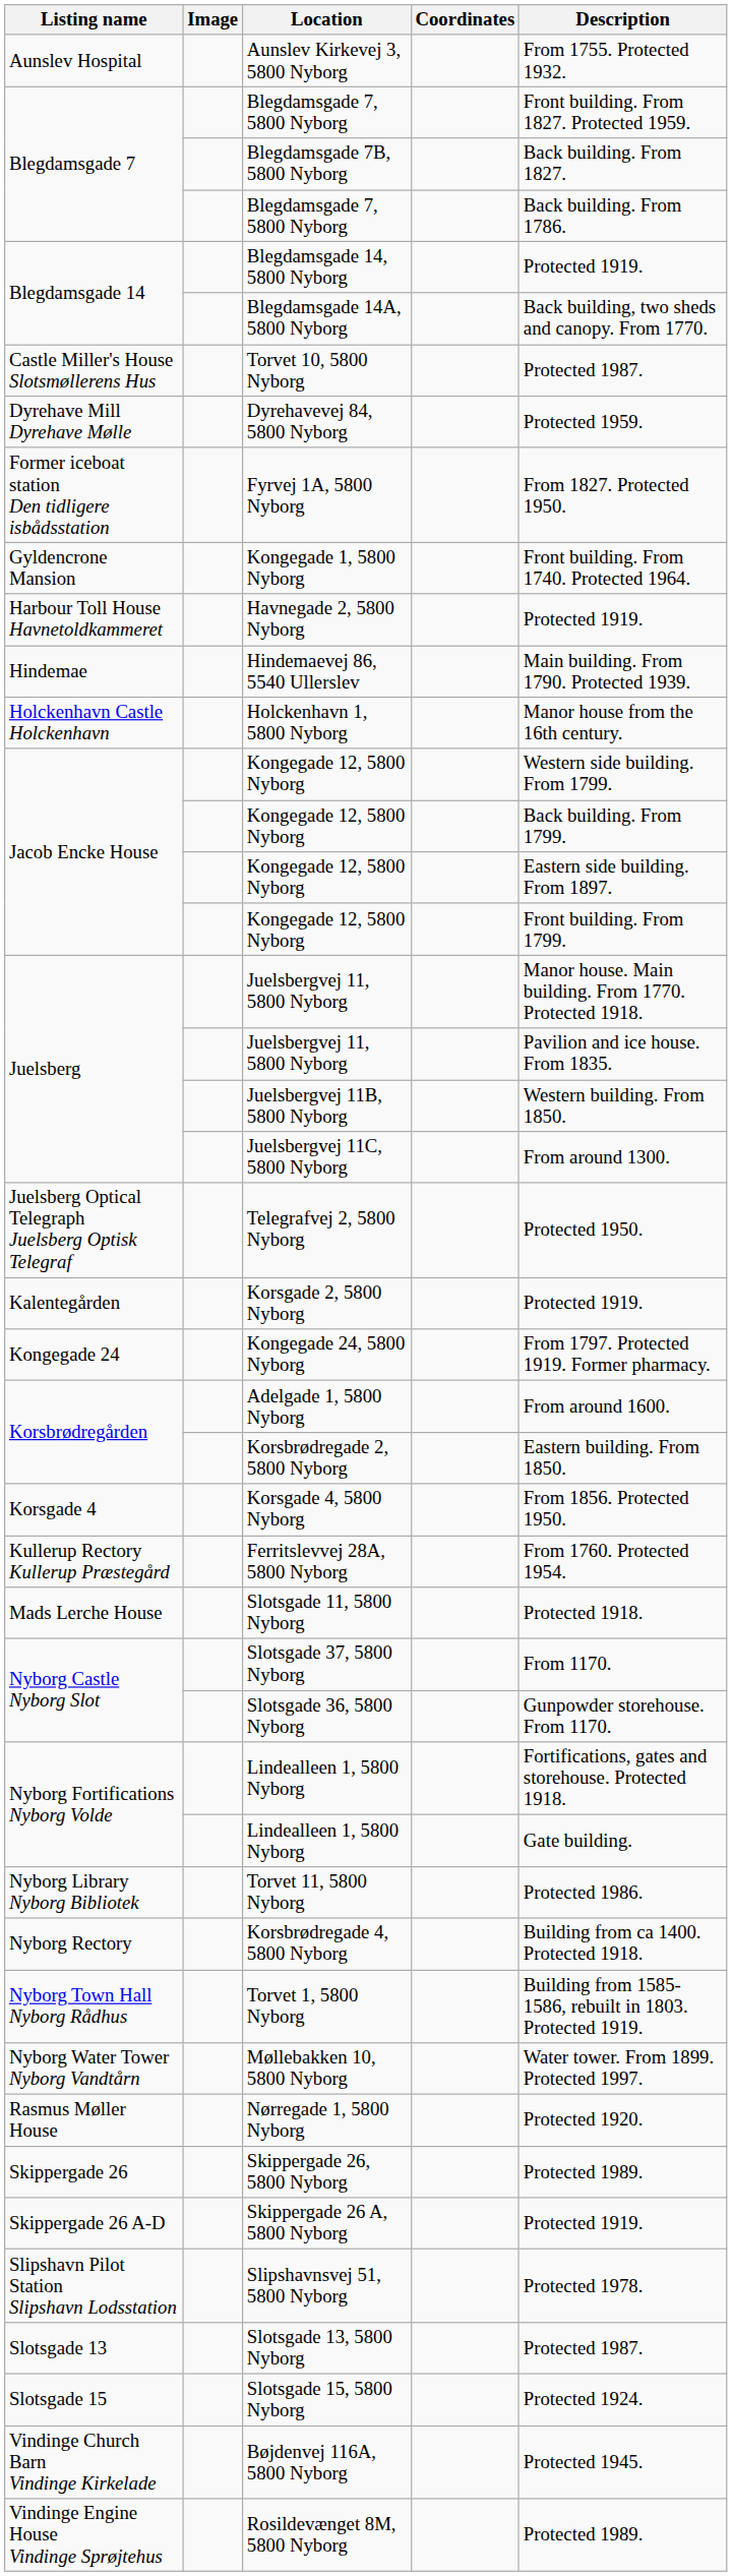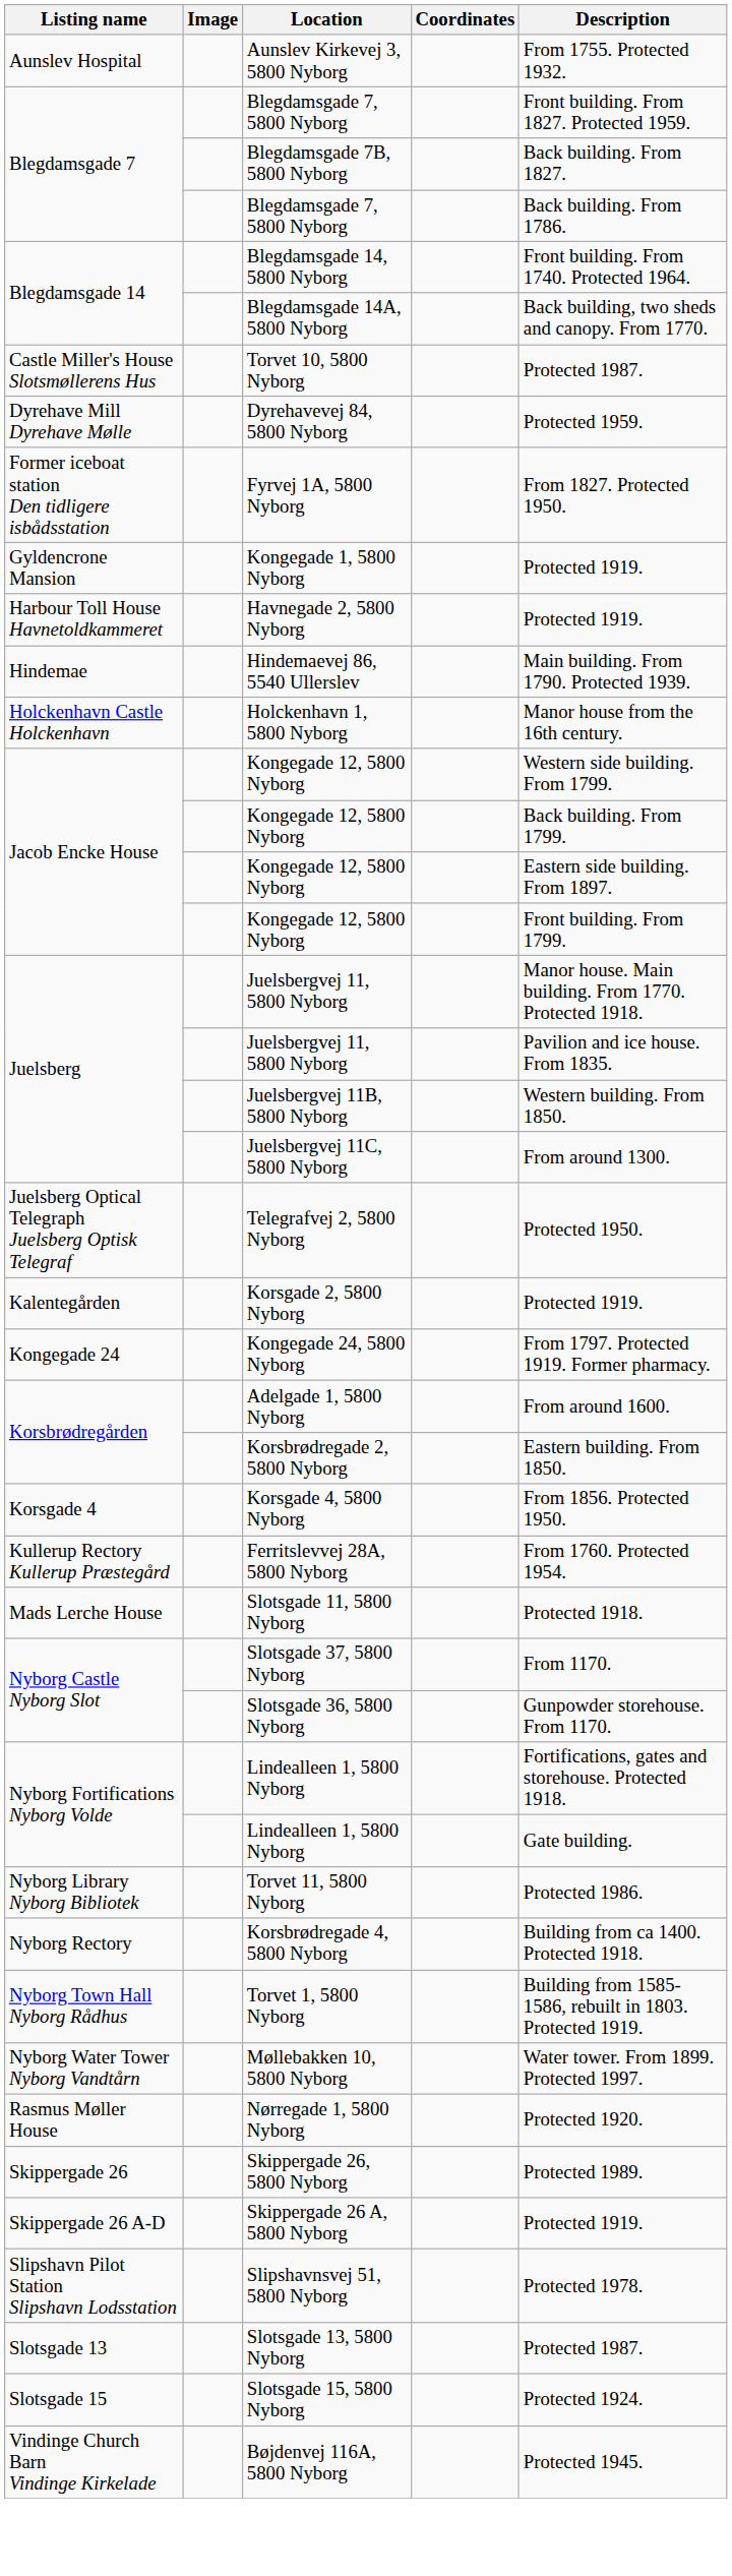 <table class="wikitable sortable">
 <tr>
 <th>Listing name</th>
 <th>Image</th>
 <th>Location</th>
 <th>Coordinates</th>
 <th>Description</th>
 </tr>
 <tr>
 <td>Aunslev Hospital</td>
 <td></td>
 <td>Aunslev Kirkevej 3, 5800 Nyborg</td>
 <td></td>
 <td>From 1755. Protected 1932.</td>
 </tr>
 <tr>
 <td rowspan="3">Blegdamsgade 7</td>
 <td></td>
 <td>Blegdamsgade 7, 5800 Nyborg</td>
 <td></td>
 <td>Front building. From 1827. Protected 1959.</td>
 </tr>
 <tr>
 <td></td>
 <td>Blegdamsgade 7B, 5800 Nyborg</td>
 <td></td>
 <td>Back building. From 1827.</td>
 </tr>
 <tr>
 <td></td>
 <td>Blegdamsgade 7, 5800 Nyborg</td>
 <td></td>
 <td>Back building. From 1786.</td>
 </tr>
 <tr>
 <td rowspan="2">Blegdamsgade 14</td>
 <td></td>
 <td>Blegdamsgade 14, 5800 Nyborg</td>
 <td></td>
-<td>Protected 1919.</td>
+<td>Front building. From 1740. Protected 1964.</td>
 </tr>
 <tr>
 <td></td>
 <td>Blegdamsgade 14A, 5800 Nyborg</td>
 <td></td>
 <td>Back building, two sheds and canopy. From 1770.</td>
 </tr>
 <tr>
 <td>Castle Miller's House<br><em>Slotsmøllerens Hus</em></td>
 <td></td>
 <td>Torvet 10, 5800 Nyborg</td>
 <td></td>
 <td>Protected 1987.</td>
 </tr>
 <tr>
 <td>Dyrehave Mill<br><em>Dyrehave Mølle</em></td>
 <td></td>
 <td>Dyrehavevej 84, 5800 Nyborg</td>
 <td></td>
 <td>Protected 1959.</td>
 </tr>
 <tr>
 <td>Former iceboat station<br><em>Den tidligere isbådsstation</em></td>
 <td></td>
 <td>Fyrvej 1A, 5800 Nyborg</td>
 <td></td>
 <td>From 1827. Protected 1950.</td>
 </tr>
 <tr>
 <td>Gyldencrone Mansion</td>
 <td></td>
 <td>Kongegade 1, 5800 Nyborg</td>
 <td></td>
-<td>Front building. From 1740. Protected 1964.</td>
+<td>Protected 1919.</td>
 </tr>
 <tr>
 <td>Harbour Toll House<br><em>Havnetoldkammeret</em></td>
 <td></td>
 <td>Havnegade 2, 5800 Nyborg</td>
 <td></td>
 <td>Protected 1919.</td>
 </tr>
 <tr>
 <td>Hindemae</td>
 <td></td>
 <td>Hindemaevej 86, 5540 Ullerslev</td>
 <td></td>
 <td>Main building. From 1790. Protected 1939.</td>
 </tr>
 <tr>
 <td><a href='#'>Holckenhavn Castle</a><br><em>Holckenhavn</em></td>
 <td></td>
 <td>Holckenhavn 1, 5800 Nyborg</td>
 <td></td>
 <td>Manor house from the 16th century.</td>
 </tr>
 <tr>
 <td rowspan="4">Jacob Encke House</td>
 <td></td>
 <td>Kongegade 12, 5800 Nyborg</td>
 <td></td>
 <td>Western side building. From 1799.</td>
 </tr>
 <tr>
 <td></td>
 <td>Kongegade 12, 5800 Nyborg</td>
 <td></td>
 <td>Back building. From 1799.</td>
 </tr>
 <tr>
 <td></td>
 <td>Kongegade 12, 5800 Nyborg</td>
 <td></td>
 <td>Eastern side building. From 1897.</td>
 </tr>
 <tr>
 <td></td>
 <td>Kongegade 12, 5800 Nyborg</td>
 <td></td>
 <td>Front building. From 1799.</td>
 </tr>
 <tr>
 <td rowspan="4">Juelsberg</td>
 <td></td>
 <td>Juelsbergvej 11, 5800 Nyborg</td>
 <td></td>
 <td>Manor house. Main building. From 1770. Protected 1918.</td>
 </tr>
 <tr>
 <td></td>
 <td>Juelsbergvej 11, 5800 Nyborg</td>
 <td></td>
 <td>Pavilion and ice house. From 1835.</td>
 </tr>
 <tr>
 <td></td>
 <td>Juelsbergvej 11B, 5800 Nyborg</td>
 <td></td>
 <td>Western building. From 1850.</td>
 </tr>
 <tr>
 <td></td>
 <td>Juelsbergvej 11C, 5800 Nyborg</td>
 <td></td>
 <td>From around 1300.</td>
 </tr>
 <tr>
 <td>Juelsberg Optical Telegraph<br><em>Juelsberg Optisk Telegraf</em></td>
 <td></td>
 <td>Telegrafvej 2, 5800 Nyborg</td>
 <td></td>
 <td>Protected 1950.</td>
 </tr>
 <tr>
 <td>Kalentegården</td>
 <td></td>
 <td>Korsgade 2, 5800 Nyborg</td>
 <td></td>
 <td>Protected 1919.</td>
 </tr>
 <tr>
 <td>Kongegade 24</td>
 <td></td>
 <td>Kongegade 24, 5800 Nyborg</td>
 <td></td>
 <td>From 1797. Protected 1919. Former pharmacy.</td>
 </tr>
 <tr>
 <td rowspan="2"><a href='#'>Korsbrødregården</a></td>
 <td></td>
 <td>Adelgade 1, 5800 Nyborg</td>
 <td></td>
 <td>From around 1600.</td>
 </tr>
 <tr>
 <td></td>
 <td>Korsbrødregade 2, 5800 Nyborg</td>
 <td></td>
 <td>Eastern building. From 1850.</td>
 </tr>
 <tr>
 <td>Korsgade 4</td>
 <td></td>
 <td>Korsgade 4, 5800 Nyborg</td>
 <td></td>
 <td>From 1856. Protected 1950.</td>
 </tr>
 <tr>
 <td>Kullerup Rectory <br><em>Kullerup Præstegård</em></td>
 <td></td>
 <td>Ferritslevvej 28A, 5800 Nyborg</td>
 <td></td>
 <td>From 1760. Protected 1954.</td>
 </tr>
 <tr>
 <td>Mads Lerche House</td>
 <td></td>
 <td>Slotsgade 11, 5800 Nyborg</td>
 <td></td>
 <td>Protected 1918.</td>
 </tr>
 <tr>
 <td rowspan="2"><a href='#'>Nyborg Castle</a><br><em>Nyborg Slot</em></td>
 <td></td>
 <td>Slotsgade 37, 5800 Nyborg</td>
 <td></td>
 <td>From 1170.</td>
 </tr>
 <tr>
 <td></td>
 <td>Slotsgade 36, 5800 Nyborg</td>
 <td></td>
 <td>Gunpowder storehouse. From 1170.</td>
 </tr>
 <tr>
 <td rowspan="2">Nyborg Fortifications<br><em>Nyborg Volde</em></td>
 <td></td>
 <td>Lindealleen 1, 5800 Nyborg</td>
 <td></td>
 <td>Fortifications, gates and storehouse. Protected 1918.</td>
 </tr>
 <tr>
 <td></td>
 <td>Lindealleen 1, 5800 Nyborg</td>
 <td></td>
 <td>Gate building.</td>
 </tr>
 <tr>
 <td>Nyborg Library<br><em>Nyborg Bibliotek</em></td>
 <td></td>
 <td>Torvet 11, 5800 Nyborg</td>
 <td></td>
 <td>Protected 1986.</td>
 </tr>
 <tr>
 <td>Nyborg Rectory</td>
 <td></td>
 <td>Korsbrødregade 4, 5800 Nyborg</td>
 <td></td>
 <td>Building from ca 1400. Protected 1918.</td>
 </tr>
 <tr>
 <td><a href='#'>Nyborg Town Hall</a><br><em>Nyborg Rådhus</em></td>
 <td></td>
 <td>Torvet 1, 5800 Nyborg</td>
 <td></td>
 <td>Building from 1585-1586, rebuilt in 1803. Protected 1919.</td>
 </tr>
 <tr>
 <td>Nyborg Water Tower<br><em>Nyborg Vandtårn</em></td>
 <td></td>
 <td>Møllebakken 10, 5800 Nyborg</td>
 <td></td>
 <td>Water tower. From 1899. Protected 1997.</td>
 </tr>
 <tr>
 <td>Rasmus Møller House</td>
 <td></td>
 <td>Nørregade 1, 5800 Nyborg</td>
 <td></td>
 <td>Protected 1920.</td>
 </tr>
 <tr>
 <td>Skippergade 26</td>
 <td></td>
 <td>Skippergade 26, 5800 Nyborg</td>
 <td></td>
 <td>Protected 1989.</td>
 </tr>
 <tr>
 <td>Skippergade 26 A-D</td>
 <td></td>
 <td>Skippergade 26 A, 5800 Nyborg</td>
 <td></td>
 <td>Protected 1919.</td>
 </tr>
 <tr>
 <td>Slipshavn Pilot Station<br><em>Slipshavn Lodsstation</em></td>
 <td></td>
 <td>Slipshavnsvej 51, 5800 Nyborg</td>
 <td></td>
 <td>Protected 1978.</td>
 </tr>
 <tr>
 <td>Slotsgade 13</td>
 <td></td>
 <td>Slotsgade 13, 5800 Nyborg</td>
 <td></td>
 <td>Protected 1987.</td>
 </tr>
 <tr>
 <td>Slotsgade 15</td>
 <td></td>
 <td>Slotsgade 15, 5800 Nyborg</td>
 <td></td>
 <td>Protected 1924.</td>
 </tr>
 <tr>
 <td>Vindinge Church Barn<br><em>Vindinge Kirkelade</em></td>
 <td></td>
 <td>Bøjdenvej 116A, 5800 Nyborg</td>
 <td></td>
 <td>Protected 1945.</td>
 </tr>
-<tr>
-<td>Vindinge Engine House<br><em>Vindinge Sprøjtehus</em></td>
-<td></td>
-<td>Rosildevænget 8M, 5800 Nyborg</td>
-<td></td>
-<td>Protected 1989.</td>
-</tr>
 </table>
